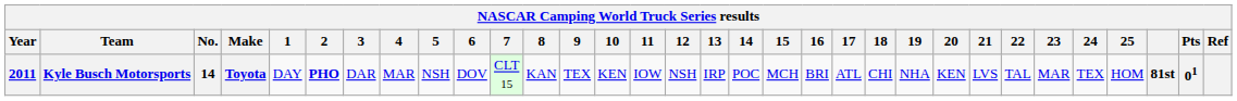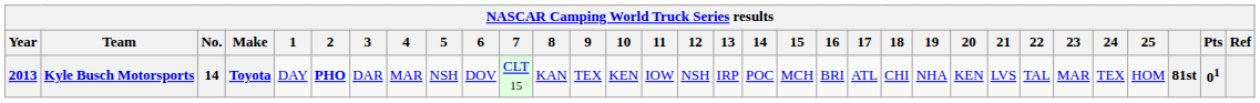 <table class="wikitable" style="text-align:center; font-size:75%">
 <tr>
 <th colspan=45><a href='#'>NASCAR Camping World Truck Series</a> results</th>
 </tr>
 <tr>
 <th>Year</th>
 <th>Team</th>
 <th>No.</th>
 <th>Make</th>
 <th>1</th>
 <th>2</th>
 <th>3</th>
 <th>4</th>
 <th>5</th>
 <th>6</th>
 <th>7</th>
 <th>8</th>
 <th>9</th>
 <th>10</th>
 <th>11</th>
 <th>12</th>
 <th>13</th>
 <th>14</th>
 <th>15</th>
 <th>16</th>
 <th>17</th>
 <th>18</th>
 <th>19</th>
 <th>20</th>
 <th>21</th>
 <th>22</th>
 <th>23</th>
 <th>24</th>
 <th>25</th>
 <th></th>
 <th>Pts</th>
 <th>Ref</th>
 </tr>
 <tr>
-<th><a href='#'>2011</a></th>
+<th><a href='#'>2013</a></th>
 <th nowrap><a href='#'>Kyle Busch Motorsports</a></th>
 <th>14</th>
 <th><a href='#'>Toyota</a></th>
 <td><a href='#'>DAY</a></td>
 <td><strong><a href='#'>PHO</a></strong></td>
 <td><a href='#'>DAR</a></td>
 <td><a href='#'>MAR</a></td>
 <td><a href='#'>NSH</a></td>
 <td><a href='#'>DOV</a></td>
 <td style="background:#DFFFDF;"><a href='#'>CLT</a><br><small>15</small></td>
 <td><a href='#'>KAN</a></td>
 <td><a href='#'>TEX</a></td>
 <td><a href='#'>KEN</a></td>
 <td><a href='#'>IOW</a></td>
 <td><a href='#'>NSH</a></td>
 <td><a href='#'>IRP</a></td>
 <td><a href='#'>POC</a></td>
 <td><a href='#'>MCH</a></td>
 <td><a href='#'>BRI</a></td>
 <td><a href='#'>ATL</a></td>
 <td><a href='#'>CHI</a></td>
 <td><a href='#'>NHA</a></td>
 <td><a href='#'>KEN</a></td>
 <td><a href='#'>LVS</a></td>
 <td><a href='#'>TAL</a></td>
 <td><a href='#'>MAR</a></td>
 <td><a href='#'>TEX</a></td>
 <td><a href='#'>HOM</a></td>
 <th>81st</th>
 <th>0<sup>1</sup></th>
 <th></th>
 </tr>
 </table>
